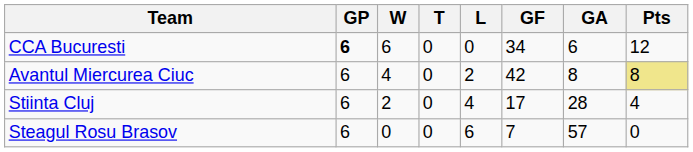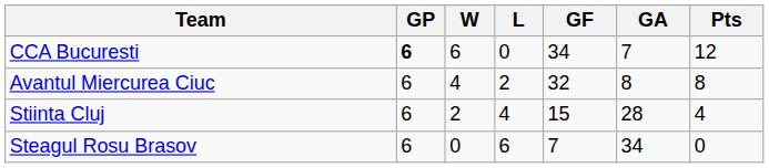 <table class="wikitable">
 <tr>
 <th width="40%">Team</th>
 <th width="5%">GP</th>
 <th width="5%">W</th>
-<th width="5%">T</th>
 <th width="5%">L</th>
 <th width="7.5%">GF</th>
 <th width="7.5%">GA</th>
 <th width="7.5%">Pts</th>
 </tr>
 <tr>
 <td><a href='#'>CCA Bucuresti</a></td>
 <td><strong>6</strong></td>
 <td>6</td>
 <td>0</td>
-<td>0</td>
 <td>34</td>
-<td>6</td>
+<td>7</td>
 <td>12</td>
 </tr>
 <tr>
 <td><a href='#'>Avantul Miercurea Ciuc</a></td>
 <td>6</td>
 <td>4</td>
-<td>0</td>
 <td>2</td>
-<td>42</td>
+<td>32</td>
 <td>8</td>
-<td style="background: khaki;">8</td>
+<td>8</td>
 </tr>
 <tr>
 <td><a href='#'>Stiinta Cluj</a></td>
 <td>6</td>
 <td>2</td>
-<td>0</td>
 <td>4</td>
-<td>17</td>
+<td>15</td>
 <td>28</td>
 <td>4</td>
 </tr>
 <tr>
 <td><a href='#'>Steagul Rosu Brasov</a></td>
 <td>6</td>
 <td>0</td>
-<td>0</td>
 <td>6</td>
 <td>7</td>
-<td>57</td>
+<td>34</td>
 <td>0</td>
 </tr>
 </table>
